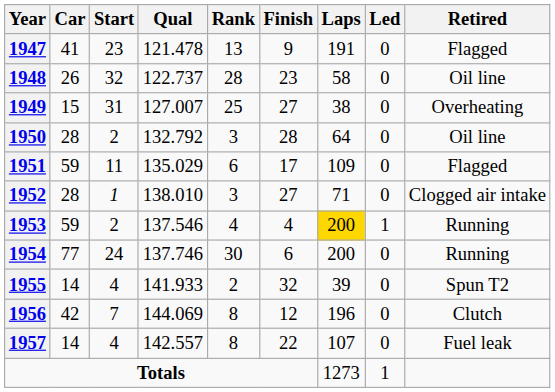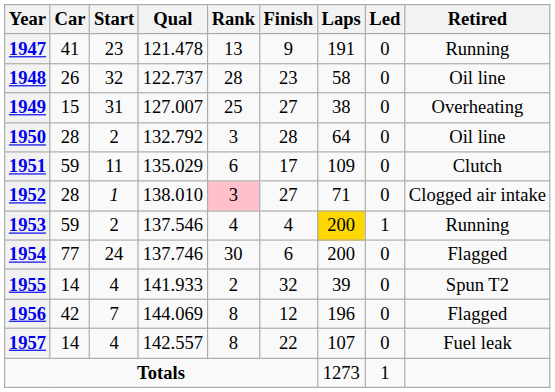 <table class="wikitable" style="text-align:center">
 <tr>
 <th>Year</th>
 <th>Car</th>
 <th>Start</th>
 <th>Qual</th>
 <th>Rank</th>
 <th>Finish</th>
 <th>Laps</th>
 <th>Led</th>
 <th>Retired</th>
 </tr>
 <tr>
 <th><a href='#'>1947</a></th>
 <td>41</td>
 <td>23</td>
 <td>121.478</td>
 <td>13</td>
 <td>9</td>
 <td>191</td>
 <td>0</td>
-<td>Flagged</td>
+<td>Running</td>
 </tr>
 <tr>
 <th><a href='#'>1948</a></th>
 <td>26</td>
 <td>32</td>
 <td>122.737</td>
 <td>28</td>
 <td>23</td>
 <td>58</td>
 <td>0</td>
 <td>Oil line</td>
 </tr>
 <tr>
 <th><a href='#'>1949</a></th>
 <td>15</td>
 <td>31</td>
 <td>127.007</td>
 <td>25</td>
 <td>27</td>
 <td>38</td>
 <td>0</td>
 <td>Overheating</td>
 </tr>
 <tr>
 <th><a href='#'>1950</a></th>
 <td>28</td>
 <td>2</td>
 <td>132.792</td>
 <td>3</td>
 <td>28</td>
 <td>64</td>
 <td>0</td>
 <td>Oil line</td>
 </tr>
 <tr>
 <th><a href='#'>1951</a></th>
 <td>59</td>
 <td>11</td>
 <td>135.029</td>
 <td>6</td>
 <td>17</td>
 <td>109</td>
 <td>0</td>
-<td>Flagged</td>
+<td>Clutch</td>
 </tr>
 <tr>
 <th><a href='#'>1952</a></th>
 <td>28</td>
 <td><em>1</em></td>
 <td>138.010</td>
-<td>3</td>
+<td style="background: pink;">3</td>
 <td>27</td>
 <td>71</td>
 <td>0</td>
 <td>Clogged air intake</td>
 </tr>
 <tr>
 <th><a href='#'>1953</a></th>
 <td>59</td>
 <td>2</td>
 <td>137.546</td>
 <td>4</td>
 <td>4</td>
 <td style="background: gold;">200</td>
 <td>1</td>
 <td>Running</td>
 </tr>
 <tr>
 <th><a href='#'>1954</a></th>
 <td>77</td>
 <td>24</td>
 <td>137.746</td>
 <td>30</td>
 <td>6</td>
 <td>200</td>
 <td>0</td>
-<td>Running</td>
+<td>Flagged</td>
 </tr>
 <tr>
 <th><a href='#'>1955</a></th>
 <td>14</td>
 <td>4</td>
 <td>141.933</td>
 <td>2</td>
 <td>32</td>
 <td>39</td>
 <td>0</td>
 <td>Spun T2</td>
 </tr>
 <tr>
 <th><a href='#'>1956</a></th>
 <td>42</td>
 <td>7</td>
 <td>144.069</td>
 <td>8</td>
 <td>12</td>
 <td>196</td>
 <td>0</td>
-<td>Clutch</td>
+<td>Flagged</td>
 </tr>
 <tr>
 <th><a href='#'>1957</a></th>
 <td>14</td>
 <td>4</td>
 <td>142.557</td>
 <td>8</td>
 <td>22</td>
 <td>107</td>
 <td>0</td>
 <td>Fuel leak</td>
 </tr>
 <tr>
 <td colspan=6><strong>Totals</strong></td>
 <td>1273</td>
 <td>1</td>
 <td></td>
 </tr>
 </table>
